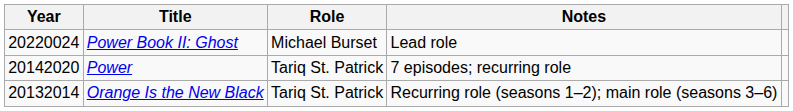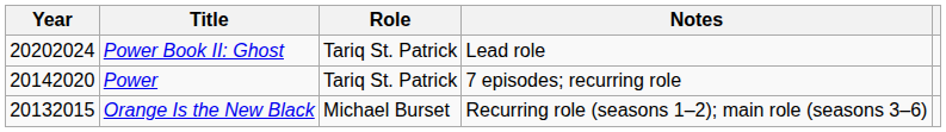 <table class="wikitable sortable">
 <tr>
 <th scope="col">Year</th>
 <th scope="col">Title</th>
 <th scope="col">Role</th>
 <th scope="col" class="unsortable">Notes</th>
 <th></th>
 </tr>
 <tr>
-<td>20220024</td>
+<td>20202024</td>
 <td><em><a href='#'>Power Book II: Ghost</a></em></td>
-<td>Michael Burset</td>
+<td>Tariq St. Patrick</td>
 <td>Lead role</td>
 <td></td>
 </tr>
 <tr>
 <td>20142020</td>
 <td><em><a href='#'>Power</a></em></td>
 <td>Tariq St. Patrick</td>
 <td>7 episodes; recurring role</td>
 <td></td>
 </tr>
 <tr>
-<td>20132014</td>
+<td>20132015</td>
 <td><em><a href='#'>Orange Is the New Black</a></em></td>
-<td>Tariq St. Patrick</td>
+<td>Michael Burset</td>
 <td>Recurring role (seasons 1–2); main role (seasons 3–6)</td>
 <td></td>
 </tr>
 <tr>
 </tr>
 </table>
